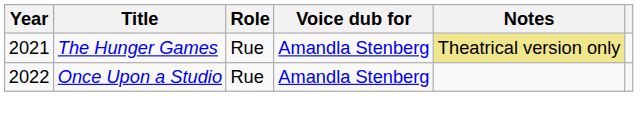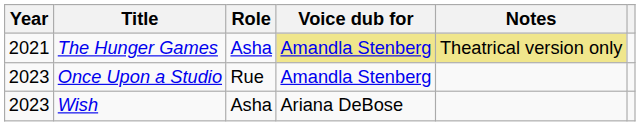 <table class="wikitable">
 <tr>
 <th>Year</th>
 <th>Title</th>
 <th>Role</th>
 <th>Voice dub for</th>
 <th>Notes</th>
 <th></th>
 </tr>
 <tr>
 <td>2021</td>
 <td><em><a href='#'>The Hunger Games</a></em></td>
-<td>Rue</td>
-<td><a href='#'>Amandla Stenberg</a></td>
+<td><a href='#'>Asha</a></td>
+<td style="background: khaki;"><a href='#'>Amandla Stenberg</a></td>
 <td style="background: khaki;">Theatrical version only</td>
 <td></td>
 </tr>
 <tr>
-<td>2022</td>
+<td>2023</td>
 <td><em><a href='#'>Once Upon a Studio</a></em></td>
 <td>Rue</td>
 <td><a href='#'>Amandla Stenberg</a></td>
 <td></td>
 <td></td>
 </tr>
+<tr>
+<td>2023</td>
+<td><a href='#'><em>Wish</em></a></td>
+<td>Asha</td>
+<td>Ariana DeBose</td>
+<td></td>
+<td></td>
+</tr>
 </table>
